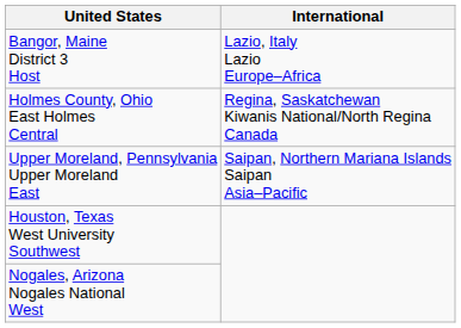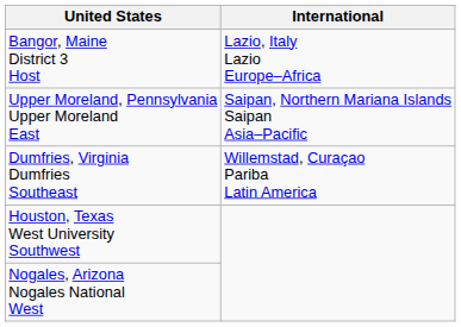 <table class="wikitable">
 <tr>
 <th>United States</th>
 <th>International</th>
 </tr>
 <tr>
 <td> <a href='#'>Bangor</a>, <a href='#'>Maine</a><br>District 3<br><a href='#'>Host</a></td>
 <td> <a href='#'>Lazio</a>, <a href='#'>Italy</a><br>Lazio<br><a href='#'>Europe–Africa</a></td>
 </tr>
 <tr>
-<td> <a href='#'>Holmes County</a>, <a href='#'>Ohio</a><br>East Holmes<br><a href='#'>Central</a></td>
-<td> <a href='#'>Regina</a>, <a href='#'>Saskatchewan</a><br>Kiwanis National/North Regina<br><a href='#'>Canada</a></td>
+<td> <a href='#'>Upper Moreland</a>, <a href='#'>Pennsylvania</a><br>Upper Moreland<br><a href='#'>East</a></td>
+<td> <a href='#'>Saipan</a>, <a href='#'>Northern Mariana Islands</a><br>Saipan<br><a href='#'>Asia–Pacific</a></td>
 </tr>
 <tr>
-<td> <a href='#'>Upper Moreland</a>, <a href='#'>Pennsylvania</a><br>Upper Moreland<br><a href='#'>East</a></td>
-<td> <a href='#'>Saipan</a>, <a href='#'>Northern Mariana Islands</a><br>Saipan<br><a href='#'>Asia–Pacific</a></td>
+<td> <a href='#'>Dumfries</a>, <a href='#'>Virginia</a><br>Dumfries<br><a href='#'>Southeast</a></td>
+<td> <a href='#'>Willemstad</a>, <a href='#'>Curaçao</a><br>Pariba<br><a href='#'>Latin America</a></td>
 </tr>
 <tr>
 <td> <a href='#'>Houston</a>, <a href='#'>Texas</a><br>West University<br><a href='#'>Southwest</a></td>
 <td rowspan=2></td>
 </tr>
 <tr>
 <td> <a href='#'>Nogales</a>, <a href='#'>Arizona</a><br>Nogales National<br><a href='#'>West</a></td>
 </tr>
 </table>
